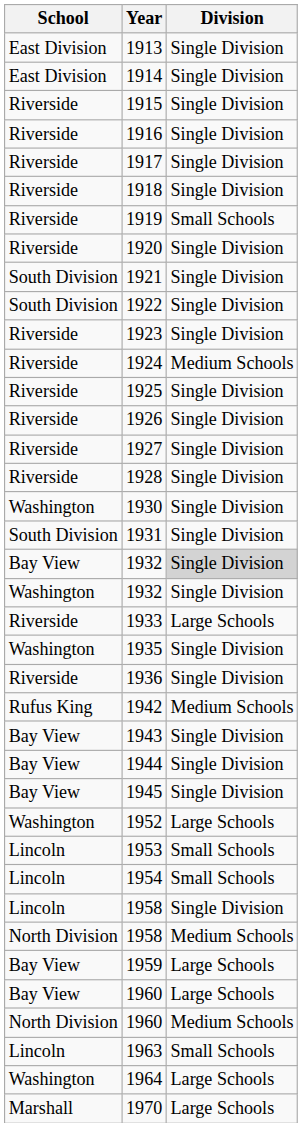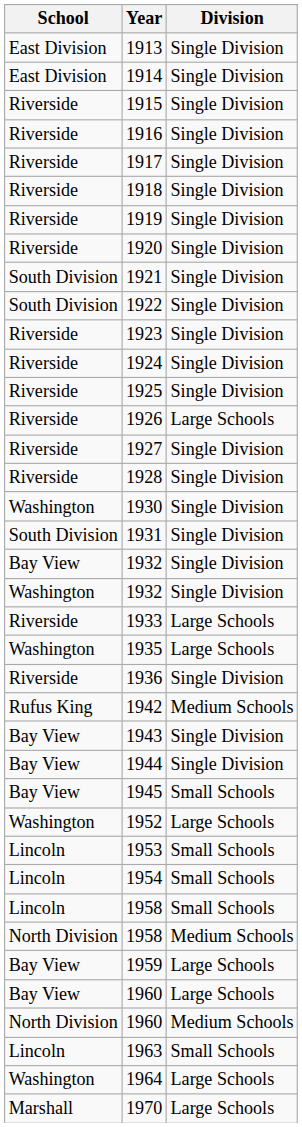 <table class="wikitable">
 <tr>
 <th>School</th>
 <th>Year</th>
 <th>Division</th>
 </tr>
 <tr>
 <td>East Division</td>
 <td>1913</td>
 <td>Single Division</td>
 </tr>
 <tr>
 <td>East Division</td>
 <td>1914</td>
 <td>Single Division</td>
 </tr>
 <tr>
 <td>Riverside</td>
 <td>1915</td>
 <td>Single Division</td>
 </tr>
 <tr>
 <td>Riverside</td>
 <td>1916</td>
 <td>Single Division</td>
 </tr>
 <tr>
 <td>Riverside</td>
 <td>1917</td>
 <td>Single Division</td>
 </tr>
 <tr>
 <td>Riverside</td>
 <td>1918</td>
 <td>Single Division</td>
 </tr>
 <tr>
 <td>Riverside</td>
 <td>1919</td>
-<td>Small Schools</td>
+<td>Single Division</td>
 </tr>
 <tr>
 <td>Riverside</td>
 <td>1920</td>
 <td>Single Division</td>
 </tr>
 <tr>
 <td>South Division</td>
 <td>1921</td>
 <td>Single Division</td>
 </tr>
 <tr>
 <td>South Division</td>
 <td>1922</td>
 <td>Single Division</td>
 </tr>
 <tr>
 <td>Riverside</td>
 <td>1923</td>
 <td>Single Division</td>
 </tr>
 <tr>
 <td>Riverside</td>
 <td>1924</td>
-<td>Medium Schools</td>
+<td>Single Division</td>
 </tr>
 <tr>
 <td>Riverside</td>
 <td>1925</td>
 <td>Single Division</td>
 </tr>
 <tr>
 <td>Riverside</td>
 <td>1926</td>
-<td>Single Division</td>
+<td>Large Schools</td>
 </tr>
 <tr>
 <td>Riverside</td>
 <td>1927</td>
 <td>Single Division</td>
 </tr>
 <tr>
 <td>Riverside</td>
 <td>1928</td>
 <td>Single Division</td>
 </tr>
 <tr>
 <td>Washington</td>
 <td>1930</td>
 <td>Single Division</td>
 </tr>
 <tr>
 <td>South Division</td>
 <td>1931</td>
 <td>Single Division</td>
 </tr>
 <tr>
 <td>Bay View</td>
 <td>1932</td>
-<td style="background: lightgrey;">Single Division</td>
+<td>Single Division</td>
 </tr>
 <tr>
 <td>Washington</td>
 <td>1932</td>
 <td>Single Division</td>
 </tr>
 <tr>
 <td>Riverside</td>
 <td>1933</td>
 <td>Large Schools</td>
 </tr>
 <tr>
 <td>Washington</td>
 <td>1935</td>
-<td>Single Division</td>
+<td>Large Schools</td>
 </tr>
 <tr>
 <td>Riverside</td>
 <td>1936</td>
 <td>Single Division</td>
 </tr>
 <tr>
 <td>Rufus King</td>
 <td>1942</td>
 <td>Medium Schools</td>
 </tr>
 <tr>
 <td>Bay View</td>
 <td>1943</td>
 <td>Single Division</td>
 </tr>
 <tr>
 <td>Bay View</td>
 <td>1944</td>
 <td>Single Division</td>
 </tr>
 <tr>
 <td>Bay View</td>
 <td>1945</td>
-<td>Single Division</td>
+<td>Small Schools</td>
 </tr>
 <tr>
 <td>Washington</td>
 <td>1952</td>
 <td>Large Schools</td>
 </tr>
 <tr>
 <td>Lincoln</td>
 <td>1953</td>
 <td>Small Schools</td>
 </tr>
 <tr>
 <td>Lincoln</td>
 <td>1954</td>
 <td>Small Schools</td>
 </tr>
 <tr>
 <td>Lincoln</td>
 <td>1958</td>
-<td>Single Division</td>
+<td>Small Schools</td>
 </tr>
 <tr>
 <td>North Division</td>
 <td>1958</td>
 <td>Medium Schools</td>
 </tr>
 <tr>
 <td>Bay View</td>
 <td>1959</td>
 <td>Large Schools</td>
 </tr>
 <tr>
 <td>Bay View</td>
 <td>1960</td>
 <td>Large Schools</td>
 </tr>
 <tr>
 <td>North Division</td>
 <td>1960</td>
 <td>Medium Schools</td>
 </tr>
 <tr>
 <td>Lincoln</td>
 <td>1963</td>
 <td>Small Schools</td>
 </tr>
 <tr>
 <td>Washington</td>
 <td>1964</td>
 <td>Large Schools</td>
 </tr>
 <tr>
 <td>Marshall</td>
 <td>1970</td>
 <td>Large Schools</td>
 </tr>
 </table>
